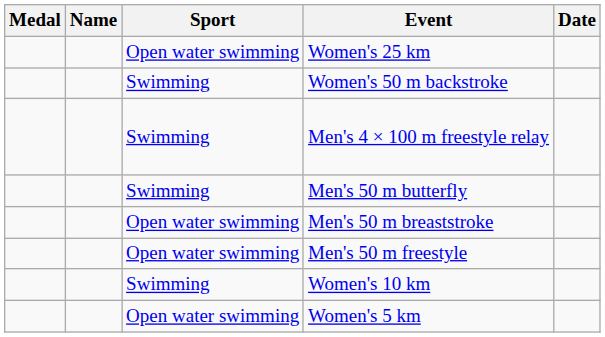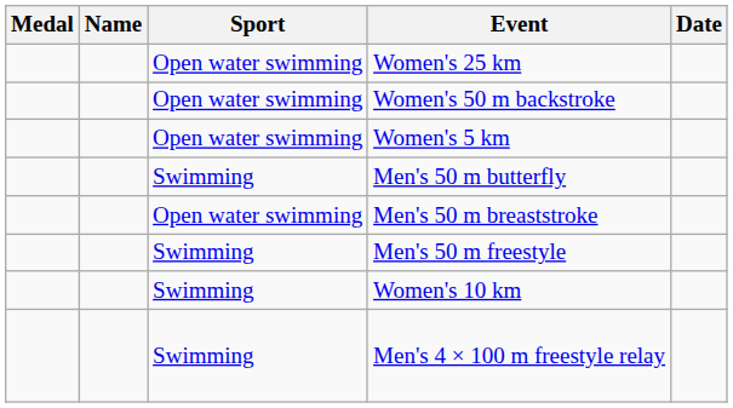 <table class="wikitable sortable" style="font-size:90%">
 <tr>
 <th>Medal</th>
 <th>Name</th>
 <th>Sport</th>
 <th>Event</th>
 <th>Date</th>
 </tr>
 <tr>
 <td></td>
 <td></td>
 <td><a href='#'>Open water swimming</a></td>
 <td><a href='#'>Women's 25 km</a></td>
 <td></td>
 </tr>
 <tr>
 <td></td>
 <td></td>
-<td><a href='#'>Swimming</a></td>
+<td><a href='#'>Open water swimming</a></td>
 <td><a href='#'>Women's 50 m backstroke</a></td>
 <td></td>
 </tr>
 <tr>
 <td></td>
-<td><br><br><br></td>
-<td><a href='#'>Swimming</a></td>
-<td><a href='#'>Men's 4 × 100 m freestyle relay</a></td>
+<td></td>
+<td><a href='#'>Open water swimming</a></td>
+<td><a href='#'>Women's 5 km</a></td>
 <td></td>
 </tr>
 <tr>
 <td></td>
 <td></td>
 <td><a href='#'>Swimming</a></td>
 <td><a href='#'>Men's 50 m butterfly</a></td>
 <td></td>
 </tr>
 <tr>
 <td></td>
 <td></td>
 <td><a href='#'>Open water swimming</a></td>
 <td><a href='#'>Men's 50 m breaststroke</a></td>
 <td></td>
 </tr>
 <tr>
 <td></td>
 <td></td>
-<td><a href='#'>Open water swimming</a></td>
+<td><a href='#'>Swimming</a></td>
 <td><a href='#'>Men's 50 m freestyle</a></td>
 <td></td>
 </tr>
 <tr>
 <td></td>
 <td></td>
 <td><a href='#'>Swimming</a></td>
 <td><a href='#'>Women's 10 km</a></td>
 <td></td>
 </tr>
 <tr>
 <td></td>
-<td></td>
-<td><a href='#'>Open water swimming</a></td>
-<td><a href='#'>Women's 5 km</a></td>
+<td><br><br><br></td>
+<td><a href='#'>Swimming</a></td>
+<td><a href='#'>Men's 4 × 100 m freestyle relay</a></td>
 <td></td>
 </tr>
 </table>
